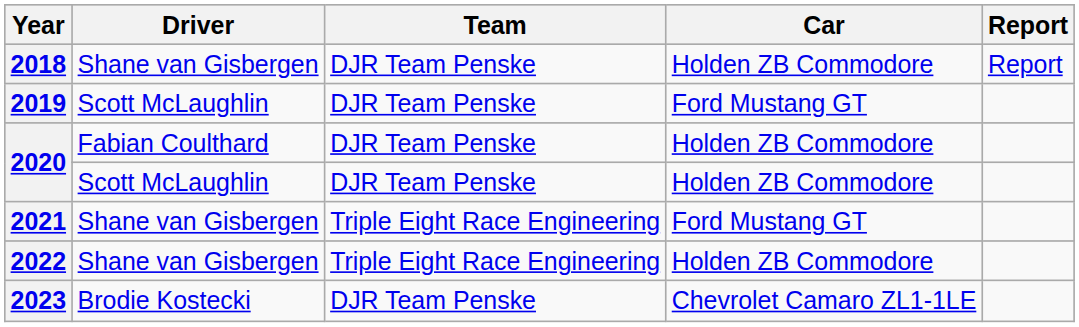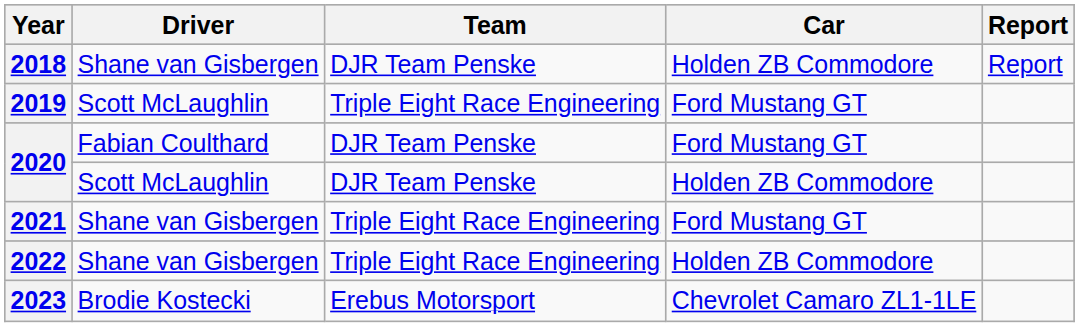 <table class="wikitable" style="font-size: 95%;">
 <tr>
 <th>Year</th>
 <th>Driver</th>
 <th>Team</th>
 <th>Car</th>
 <th>Report</th>
 </tr>
 <tr>
 <th><a href='#'>2018</a></th>
 <td> <a href='#'>Shane van Gisbergen</a></td>
 <td><a href='#'>DJR Team Penske</a></td>
 <td><a href='#'>Holden ZB Commodore</a></td>
 <td><a href='#'>Report</a></td>
 </tr>
 <tr>
 <th><a href='#'>2019</a></th>
 <td> <a href='#'>Scott McLaughlin</a></td>
-<td><a href='#'>DJR Team Penske</a></td>
+<td><a href='#'>Triple Eight Race Engineering</a></td>
 <td><a href='#'>Ford Mustang GT</a></td>
 <td></td>
 </tr>
 <tr>
 <th rowspan="2"><a href='#'>2020</a></th>
 <td> <a href='#'>Fabian Coulthard</a></td>
 <td><a href='#'>DJR Team Penske</a></td>
-<td><a href='#'>Holden ZB Commodore</a></td>
+<td><a href='#'>Ford Mustang GT</a></td>
 <td></td>
 </tr>
 <tr>
 <td> <a href='#'>Scott McLaughlin</a></td>
 <td><a href='#'>DJR Team Penske</a></td>
 <td><a href='#'>Holden ZB Commodore</a></td>
 <td></td>
 </tr>
 <tr>
 <th><a href='#'>2021</a></th>
 <td> <a href='#'>Shane van Gisbergen</a></td>
 <td><a href='#'>Triple Eight Race Engineering</a></td>
 <td><a href='#'>Ford Mustang GT</a></td>
 <td></td>
 </tr>
 <tr>
 <th><a href='#'>2022</a></th>
 <td> <a href='#'>Shane van Gisbergen</a></td>
 <td><a href='#'>Triple Eight Race Engineering</a></td>
 <td><a href='#'>Holden ZB Commodore</a></td>
 <td></td>
 </tr>
 <tr>
 <th><a href='#'>2023</a></th>
 <td> <a href='#'>Brodie Kostecki</a></td>
-<td><a href='#'>DJR Team Penske</a></td>
+<td><a href='#'>Erebus Motorsport</a></td>
 <td><a href='#'>Chevrolet Camaro ZL1-1LE</a></td>
 <td></td>
 </tr>
 </table>
